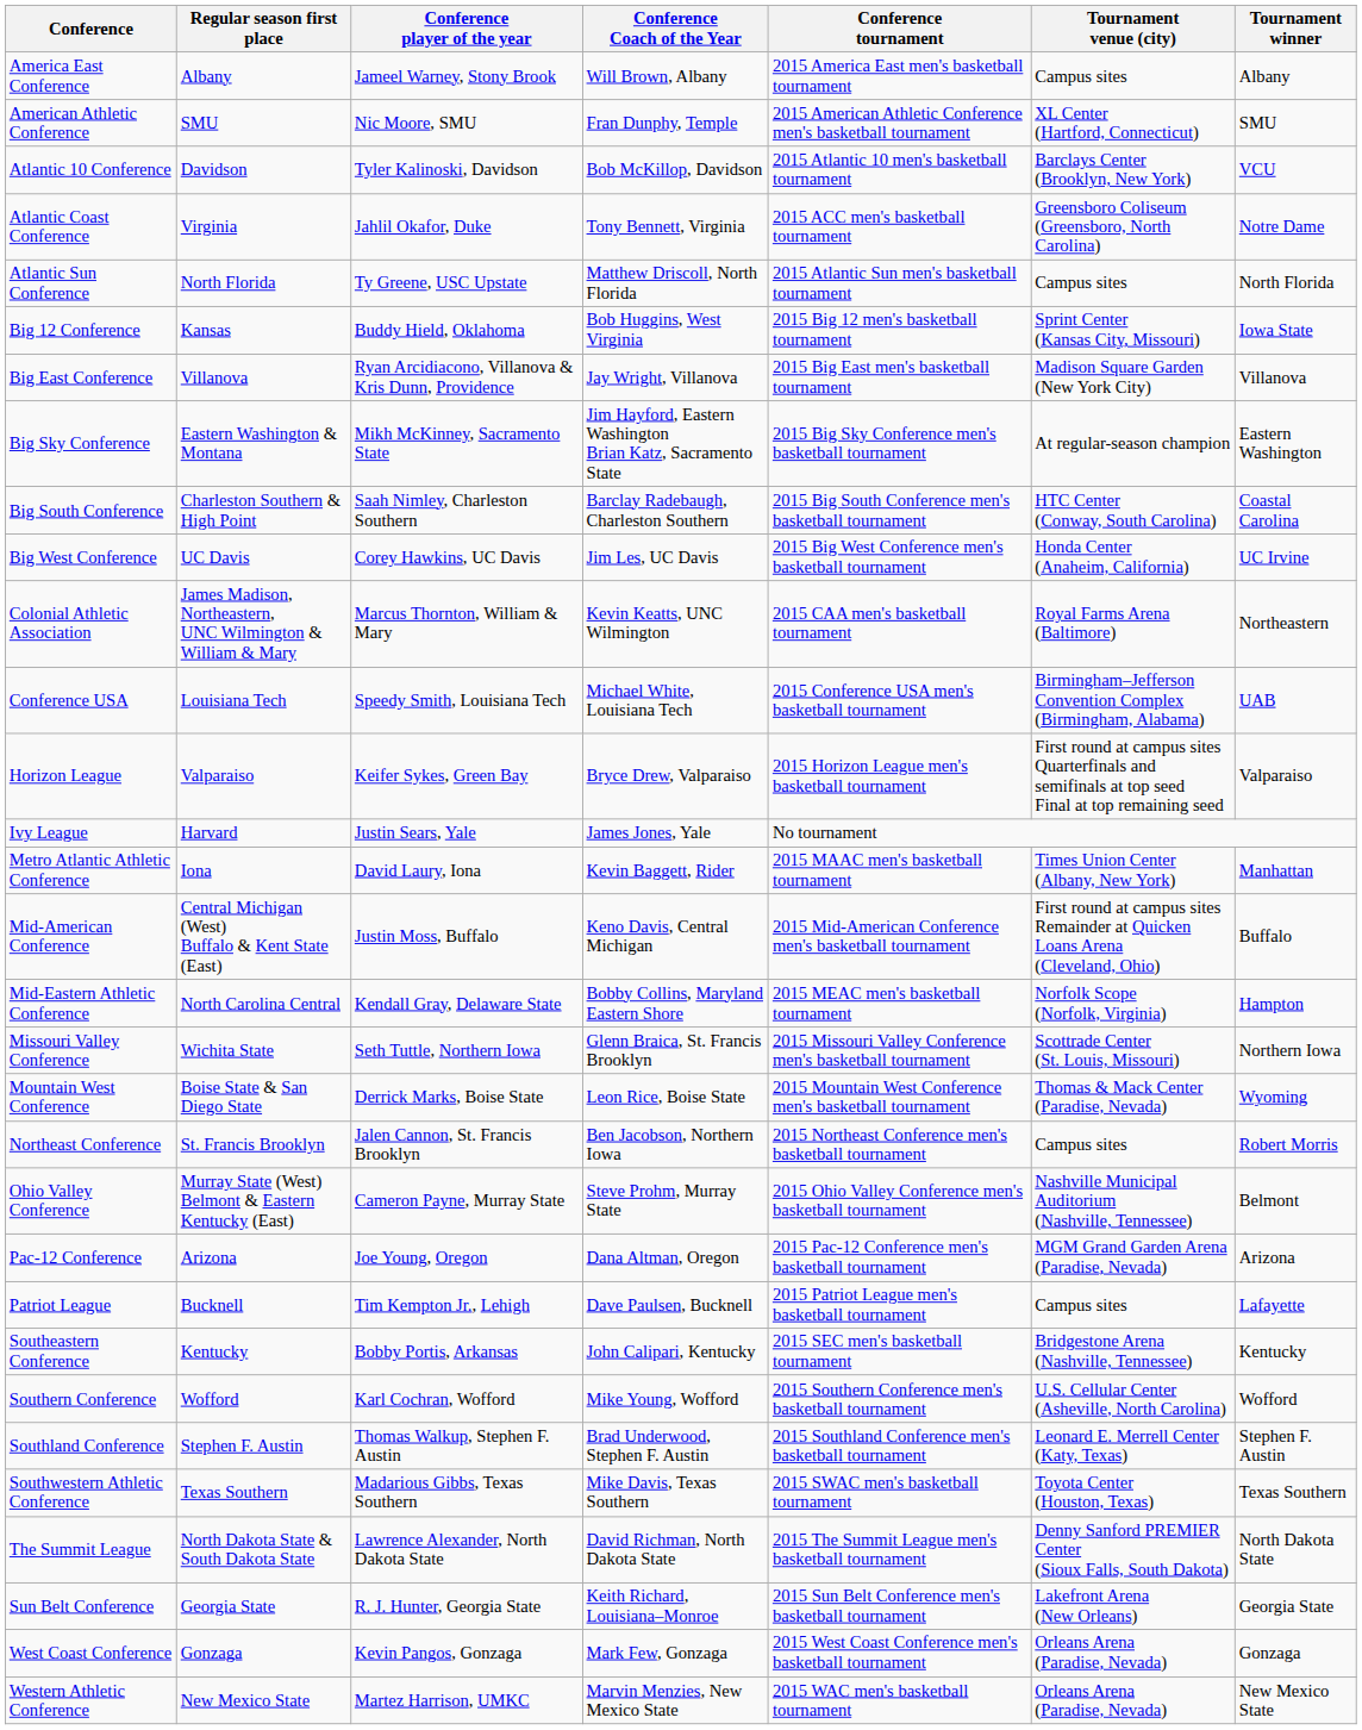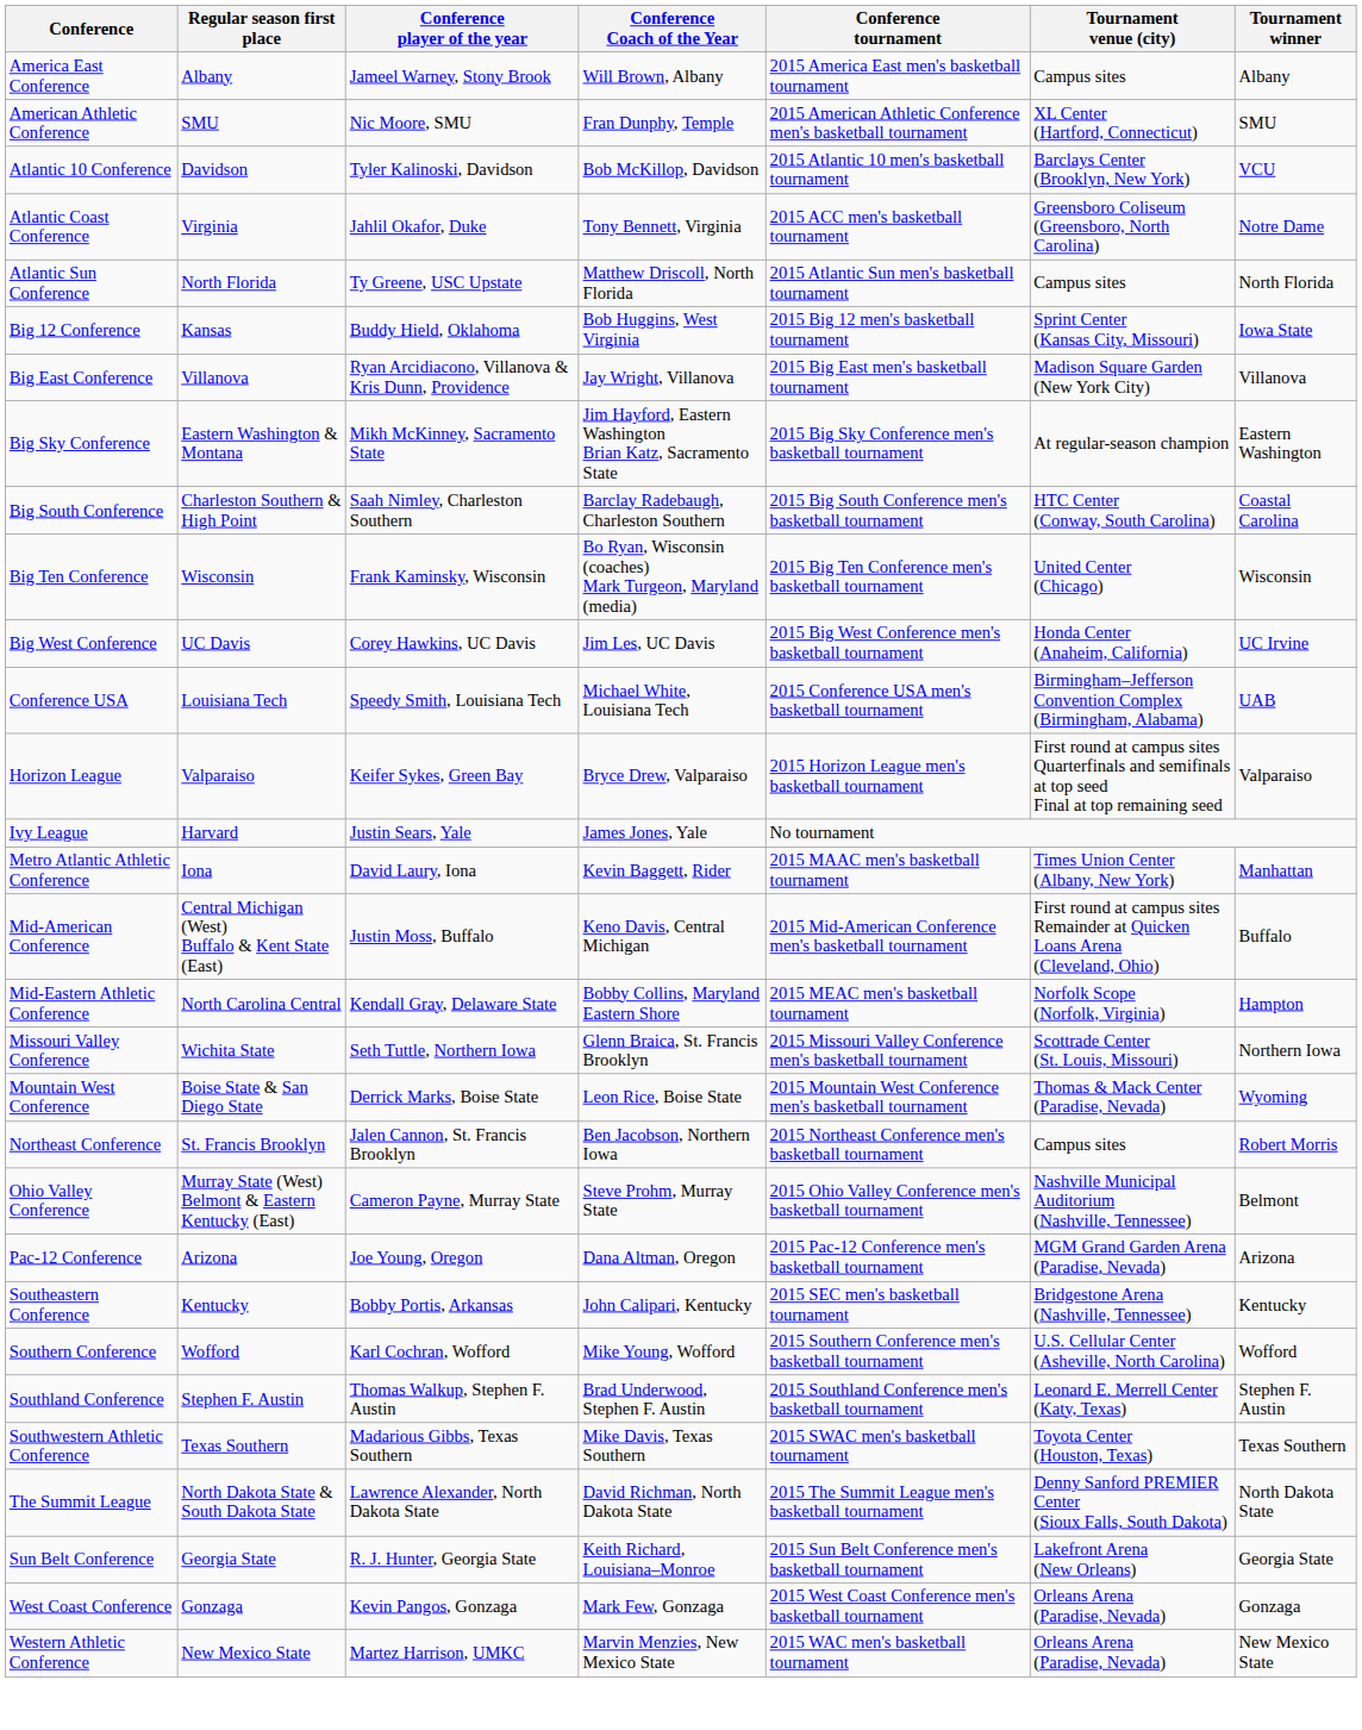 <table class="wikitable">
 <tr>
 <th>Conference</th>
 <th>Regular season first place</th>
 <th><a href='#'>Conference <br> player of the year</a></th>
 <th><a href='#'>Conference <br> Coach of the Year</a></th>
 <th>Conference <br> tournament</th>
 <th>Tournament <br> venue (city)</th>
 <th>Tournament <br> winner</th>
 </tr>
 <tr>
 <td><a href='#'>America East Conference</a></td>
 <td><a href='#'>Albany</a></td>
 <td><a href='#'>Jameel Warney</a>, <a href='#'>Stony Brook</a></td>
 <td><a href='#'>Will Brown</a>, Albany</td>
 <td><a href='#'>2015 America East men's basketball tournament</a></td>
 <td>Campus sites</td>
 <td>Albany</td>
 </tr>
 <tr>
 <td><a href='#'>American Athletic Conference</a></td>
 <td><a href='#'>SMU</a></td>
 <td><a href='#'>Nic Moore</a>, SMU</td>
 <td><a href='#'>Fran Dunphy</a>, <a href='#'>Temple</a></td>
 <td><a href='#'>2015 American Athletic Conference men's basketball tournament</a></td>
 <td><a href='#'>XL Center</a><br>(<a href='#'>Hartford, Connecticut</a>)</td>
 <td>SMU</td>
 </tr>
 <tr>
 <td><a href='#'>Atlantic 10 Conference</a></td>
 <td><a href='#'>Davidson</a></td>
 <td><a href='#'>Tyler Kalinoski</a>, Davidson</td>
 <td><a href='#'>Bob McKillop</a>, Davidson</td>
 <td><a href='#'>2015 Atlantic 10 men's basketball tournament</a></td>
 <td><a href='#'>Barclays Center</a><br>(<a href='#'>Brooklyn, New York</a>)</td>
 <td><a href='#'>VCU</a></td>
 </tr>
 <tr>
 <td><a href='#'>Atlantic Coast Conference</a></td>
 <td><a href='#'>Virginia</a></td>
 <td><a href='#'>Jahlil Okafor</a>, <a href='#'>Duke</a></td>
 <td><a href='#'>Tony Bennett</a>, Virginia</td>
 <td><a href='#'>2015 ACC men's basketball tournament</a></td>
 <td><a href='#'>Greensboro Coliseum</a><br>(<a href='#'>Greensboro, North Carolina</a>)</td>
 <td><a href='#'>Notre Dame</a></td>
 </tr>
 <tr>
 <td><a href='#'>Atlantic Sun Conference</a></td>
 <td><a href='#'>North Florida</a></td>
 <td><a href='#'>Ty Greene</a>, <a href='#'>USC Upstate</a></td>
 <td><a href='#'>Matthew Driscoll</a>, North Florida</td>
 <td><a href='#'>2015 Atlantic Sun men's basketball tournament</a></td>
 <td>Campus sites</td>
 <td>North Florida</td>
 </tr>
 <tr>
 <td><a href='#'>Big 12 Conference</a></td>
 <td><a href='#'>Kansas</a></td>
 <td><a href='#'>Buddy Hield</a>, <a href='#'>Oklahoma</a></td>
 <td><a href='#'>Bob Huggins</a>, <a href='#'>West Virginia</a></td>
 <td><a href='#'>2015 Big 12 men's basketball tournament</a></td>
 <td><a href='#'>Sprint Center</a><br>(<a href='#'>Kansas City, Missouri</a>)</td>
 <td><a href='#'>Iowa State</a></td>
 </tr>
 <tr>
 <td><a href='#'>Big East Conference</a></td>
 <td><a href='#'>Villanova</a></td>
 <td><a href='#'>Ryan Arcidiacono</a>, Villanova & <a href='#'>Kris Dunn</a>, <a href='#'>Providence</a></td>
 <td><a href='#'>Jay Wright</a>, Villanova</td>
 <td><a href='#'>2015 Big East men's basketball tournament</a></td>
 <td><a href='#'>Madison Square Garden</a><br>(New York City)</td>
 <td>Villanova</td>
 </tr>
 <tr>
 <td><a href='#'>Big Sky Conference</a></td>
 <td><a href='#'>Eastern Washington</a> & <a href='#'>Montana</a></td>
 <td><a href='#'>Mikh McKinney</a>, <a href='#'>Sacramento State</a></td>
 <td><a href='#'>Jim Hayford</a>, Eastern Washington<br><a href='#'>Brian Katz</a>, Sacramento State</td>
 <td><a href='#'>2015 Big Sky Conference men's basketball tournament</a></td>
 <td>At regular-season champion</td>
 <td>Eastern Washington</td>
 </tr>
 <tr>
 <td><a href='#'>Big South Conference</a></td>
 <td><a href='#'>Charleston Southern</a> & <a href='#'>High Point</a></td>
 <td><a href='#'>Saah Nimley</a>, Charleston Southern</td>
 <td><a href='#'>Barclay Radebaugh</a>, Charleston Southern</td>
 <td><a href='#'>2015 Big South Conference men's basketball tournament</a></td>
 <td><a href='#'>HTC Center</a><br>(<a href='#'>Conway, South Carolina</a>)</td>
 <td><a href='#'>Coastal Carolina</a></td>
 </tr>
 <tr>
+<td><a href='#'>Big Ten Conference</a></td>
+<td><a href='#'>Wisconsin</a></td>
+<td><a href='#'>Frank Kaminsky</a>, Wisconsin</td>
+<td><a href='#'>Bo Ryan</a>, Wisconsin (coaches)<br><a href='#'>Mark Turgeon</a>, <a href='#'>Maryland</a> (media)</td>
+<td><a href='#'>2015 Big Ten Conference men's basketball tournament</a></td>
+<td><a href='#'>United Center</a><br>(<a href='#'>Chicago</a>)</td>
+<td>Wisconsin</td>
+</tr>
+<tr>
 <td><a href='#'>Big West Conference</a></td>
 <td><a href='#'>UC Davis</a></td>
 <td><a href='#'>Corey Hawkins</a>, UC Davis</td>
 <td><a href='#'>Jim Les</a>, UC Davis</td>
 <td><a href='#'>2015 Big West Conference men's basketball tournament</a></td>
 <td><a href='#'>Honda Center</a><br>(<a href='#'>Anaheim, California</a>)</td>
 <td><a href='#'>UC Irvine</a></td>
-</tr>
-<tr>
-<td><a href='#'>Colonial Athletic Association</a></td>
-<td><a href='#'>James Madison</a>, <br><a href='#'>Northeastern</a>, <br><a href='#'>UNC Wilmington</a> & <br><a href='#'>William & Mary</a></td>
-<td><a href='#'>Marcus Thornton</a>, William & Mary</td>
-<td><a href='#'>Kevin Keatts</a>, UNC Wilmington</td>
-<td><a href='#'>2015 CAA men's basketball tournament</a></td>
-<td><a href='#'>Royal Farms Arena</a><br>(<a href='#'>Baltimore</a>)</td>
-<td>Northeastern</td>
 </tr>
 <tr>
 <td><a href='#'>Conference USA</a></td>
 <td><a href='#'>Louisiana Tech</a></td>
 <td><a href='#'>Speedy Smith</a>, Louisiana Tech</td>
 <td><a href='#'>Michael White</a>, Louisiana Tech</td>
 <td><a href='#'>2015 Conference USA men's basketball tournament</a></td>
 <td><a href='#'>Birmingham–Jefferson Convention Complex</a><br>(<a href='#'>Birmingham, Alabama</a>)</td>
 <td><a href='#'>UAB</a></td>
 </tr>
 <tr>
 <td><a href='#'>Horizon League</a></td>
 <td><a href='#'>Valparaiso</a></td>
 <td><a href='#'>Keifer Sykes</a>, <a href='#'>Green Bay</a></td>
 <td><a href='#'>Bryce Drew</a>, Valparaiso</td>
 <td><a href='#'>2015 Horizon League men's basketball tournament</a></td>
 <td>First round at campus sites<br>Quarterfinals and semifinals at top seed<br>Final at top remaining seed</td>
 <td>Valparaiso</td>
 </tr>
 <tr>
 <td><a href='#'>Ivy League</a></td>
 <td><a href='#'>Harvard</a></td>
 <td><a href='#'>Justin Sears</a>, <a href='#'>Yale</a></td>
 <td><a href='#'>James Jones</a>, Yale</td>
 <td colspan=3>No tournament</td>
 </tr>
 <tr>
 <td><a href='#'>Metro Atlantic Athletic Conference</a></td>
 <td><a href='#'>Iona</a></td>
 <td><a href='#'>David Laury</a>, Iona</td>
 <td><a href='#'>Kevin Baggett</a>, <a href='#'>Rider</a></td>
 <td><a href='#'>2015 MAAC men's basketball tournament</a></td>
 <td><a href='#'>Times Union Center</a><br>(<a href='#'>Albany, New York</a>)</td>
 <td><a href='#'>Manhattan</a></td>
 </tr>
 <tr>
 <td><a href='#'>Mid-American Conference</a></td>
 <td><a href='#'>Central Michigan</a> (West) <br> <a href='#'>Buffalo</a> & <a href='#'>Kent State</a> (East)</td>
 <td><a href='#'>Justin Moss</a>, Buffalo</td>
 <td><a href='#'>Keno Davis</a>, Central Michigan</td>
 <td><a href='#'>2015 Mid-American Conference men's basketball tournament</a></td>
 <td>First round at campus sites<br> Remainder at <a href='#'>Quicken Loans Arena</a><br>(<a href='#'>Cleveland, Ohio</a>)</td>
 <td>Buffalo</td>
 </tr>
 <tr>
 <td><a href='#'>Mid-Eastern Athletic Conference</a></td>
 <td><a href='#'>North Carolina Central</a></td>
 <td><a href='#'>Kendall Gray</a>, <a href='#'>Delaware State</a></td>
 <td><a href='#'>Bobby Collins</a>, <a href='#'>Maryland Eastern Shore</a></td>
 <td><a href='#'>2015 MEAC men's basketball tournament</a></td>
 <td><a href='#'>Norfolk Scope</a><br>(<a href='#'>Norfolk, Virginia</a>)</td>
 <td><a href='#'>Hampton</a></td>
 </tr>
 <tr>
 <td><a href='#'>Missouri Valley Conference</a></td>
 <td><a href='#'>Wichita State</a></td>
 <td><a href='#'>Seth Tuttle</a>, <a href='#'>Northern Iowa</a></td>
 <td><a href='#'>Glenn Braica</a>, St. Francis Brooklyn</td>
 <td><a href='#'>2015 Missouri Valley Conference men's basketball tournament</a></td>
 <td><a href='#'>Scottrade Center</a><br>(<a href='#'>St. Louis, Missouri</a>)</td>
 <td>Northern Iowa</td>
 </tr>
 <tr>
 <td><a href='#'>Mountain West Conference</a></td>
 <td><a href='#'>Boise State</a> & <a href='#'>San Diego State</a></td>
 <td><a href='#'>Derrick Marks</a>, Boise State</td>
 <td><a href='#'>Leon Rice</a>, Boise State</td>
 <td><a href='#'>2015 Mountain West Conference men's basketball tournament</a></td>
 <td><a href='#'>Thomas & Mack Center</a><br>(<a href='#'>Paradise, Nevada</a>)</td>
 <td><a href='#'>Wyoming</a></td>
 </tr>
 <tr>
 <td><a href='#'>Northeast Conference</a></td>
 <td><a href='#'>St. Francis Brooklyn</a></td>
 <td><a href='#'>Jalen Cannon</a>, St. Francis Brooklyn</td>
 <td><a href='#'>Ben Jacobson</a>, Northern Iowa</td>
 <td><a href='#'>2015 Northeast Conference men's basketball tournament</a></td>
 <td>Campus sites</td>
 <td><a href='#'>Robert Morris</a></td>
 </tr>
 <tr>
 <td><a href='#'>Ohio Valley Conference</a></td>
 <td><a href='#'>Murray State</a> (West) <br> <a href='#'>Belmont</a> & <a href='#'>Eastern Kentucky</a> (East)</td>
 <td><a href='#'>Cameron Payne</a>, Murray State</td>
 <td><a href='#'>Steve Prohm</a>, Murray State</td>
 <td><a href='#'>2015 Ohio Valley Conference men's basketball tournament</a></td>
 <td><a href='#'>Nashville Municipal Auditorium</a><br>(<a href='#'>Nashville, Tennessee</a>)</td>
 <td>Belmont</td>
 </tr>
 <tr>
 <td><a href='#'>Pac-12 Conference</a></td>
 <td><a href='#'>Arizona</a></td>
 <td><a href='#'>Joe Young</a>, <a href='#'>Oregon</a></td>
 <td><a href='#'>Dana Altman</a>, Oregon</td>
 <td><a href='#'>2015 Pac-12 Conference men's basketball tournament</a></td>
 <td><a href='#'>MGM Grand Garden Arena</a><br>(<a href='#'>Paradise, Nevada</a>)</td>
 <td>Arizona</td>
 </tr>
 <tr>
-<td><a href='#'>Patriot League</a></td>
-<td><a href='#'>Bucknell</a></td>
-<td><a href='#'>Tim Kempton Jr.</a>, <a href='#'>Lehigh</a></td>
-<td><a href='#'>Dave Paulsen</a>, Bucknell</td>
-<td><a href='#'>2015 Patriot League men's basketball tournament</a></td>
-<td>Campus sites</td>
-<td><a href='#'>Lafayette</a></td>
-</tr>
-<tr>
 <td><a href='#'>Southeastern Conference</a></td>
 <td><a href='#'>Kentucky</a></td>
 <td><a href='#'>Bobby Portis</a>, <a href='#'>Arkansas</a></td>
 <td><a href='#'>John Calipari</a>, Kentucky</td>
 <td><a href='#'>2015 SEC men's basketball tournament</a></td>
 <td><a href='#'>Bridgestone Arena</a><br>(<a href='#'>Nashville, Tennessee</a>)</td>
 <td>Kentucky</td>
 </tr>
 <tr>
 <td><a href='#'>Southern Conference</a></td>
 <td><a href='#'>Wofford</a></td>
 <td><a href='#'>Karl Cochran</a>, Wofford</td>
 <td><a href='#'>Mike Young</a>, Wofford</td>
 <td><a href='#'>2015 Southern Conference men's basketball tournament</a></td>
 <td><a href='#'>U.S. Cellular Center</a><br>(<a href='#'>Asheville, North Carolina</a>)</td>
 <td>Wofford</td>
 </tr>
 <tr>
 <td><a href='#'>Southland Conference</a></td>
 <td><a href='#'>Stephen F. Austin</a></td>
 <td><a href='#'>Thomas Walkup</a>, Stephen F. Austin</td>
 <td><a href='#'>Brad Underwood</a>, Stephen F. Austin</td>
 <td><a href='#'>2015 Southland Conference men's basketball tournament</a></td>
 <td><a href='#'>Leonard E. Merrell Center</a><br>(<a href='#'>Katy, Texas</a>)</td>
 <td>Stephen F. Austin</td>
 </tr>
 <tr>
 <td><a href='#'>Southwestern Athletic Conference</a></td>
 <td><a href='#'>Texas Southern</a></td>
 <td><a href='#'>Madarious Gibbs</a>, Texas Southern</td>
 <td><a href='#'>Mike Davis</a>, Texas Southern</td>
 <td><a href='#'>2015 SWAC men's basketball tournament</a></td>
 <td><a href='#'>Toyota Center</a><br>(<a href='#'>Houston, Texas</a>)</td>
 <td>Texas Southern</td>
 </tr>
 <tr>
 <td><a href='#'>The Summit League</a></td>
 <td><a href='#'>North Dakota State</a> & <br><a href='#'>South Dakota State</a></td>
 <td><a href='#'>Lawrence Alexander</a>, North Dakota State</td>
 <td><a href='#'>David Richman</a>, North Dakota State</td>
 <td><a href='#'>2015 The Summit League men's basketball tournament</a></td>
 <td><a href='#'>Denny Sanford PREMIER Center</a><br>(<a href='#'>Sioux Falls, South Dakota</a>)</td>
 <td>North Dakota State</td>
 </tr>
 <tr>
 <td><a href='#'>Sun Belt Conference</a></td>
 <td><a href='#'>Georgia State</a></td>
 <td><a href='#'>R. J. Hunter</a>, Georgia State</td>
 <td><a href='#'>Keith Richard</a>, <a href='#'>Louisiana–Monroe</a></td>
 <td><a href='#'>2015 Sun Belt Conference men's basketball tournament</a></td>
 <td><a href='#'>Lakefront Arena</a> <br> (<a href='#'>New Orleans</a>)</td>
 <td>Georgia State</td>
 </tr>
 <tr>
 <td><a href='#'>West Coast Conference</a></td>
 <td><a href='#'>Gonzaga</a></td>
 <td><a href='#'>Kevin Pangos</a>, Gonzaga</td>
 <td><a href='#'>Mark Few</a>, Gonzaga</td>
 <td><a href='#'>2015 West Coast Conference men's basketball tournament</a></td>
 <td><a href='#'>Orleans Arena</a><br>(<a href='#'>Paradise, Nevada</a>)</td>
 <td>Gonzaga</td>
 </tr>
 <tr>
 <td><a href='#'>Western Athletic Conference</a></td>
 <td><a href='#'>New Mexico State</a></td>
 <td><a href='#'>Martez Harrison</a>, <a href='#'>UMKC</a></td>
 <td><a href='#'>Marvin Menzies</a>, New Mexico State</td>
 <td><a href='#'>2015 WAC men's basketball tournament</a></td>
 <td><a href='#'>Orleans Arena</a><br>(<a href='#'>Paradise, Nevada</a>)</td>
 <td>New Mexico State</td>
 </tr>
 </table>
